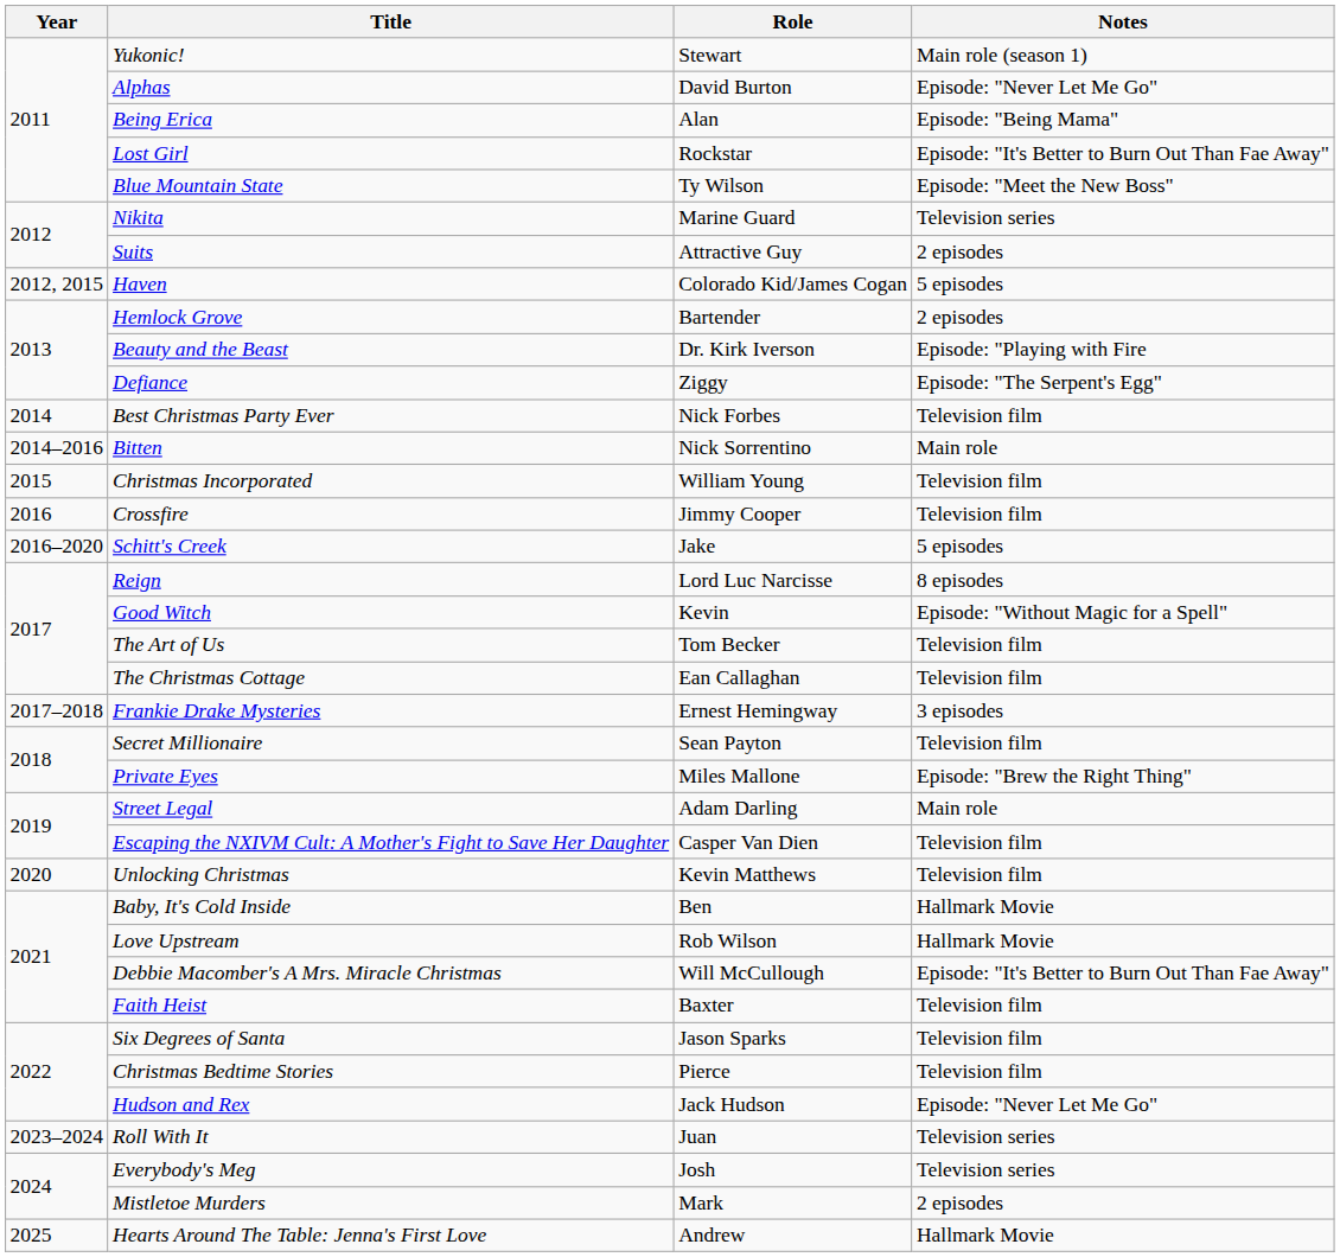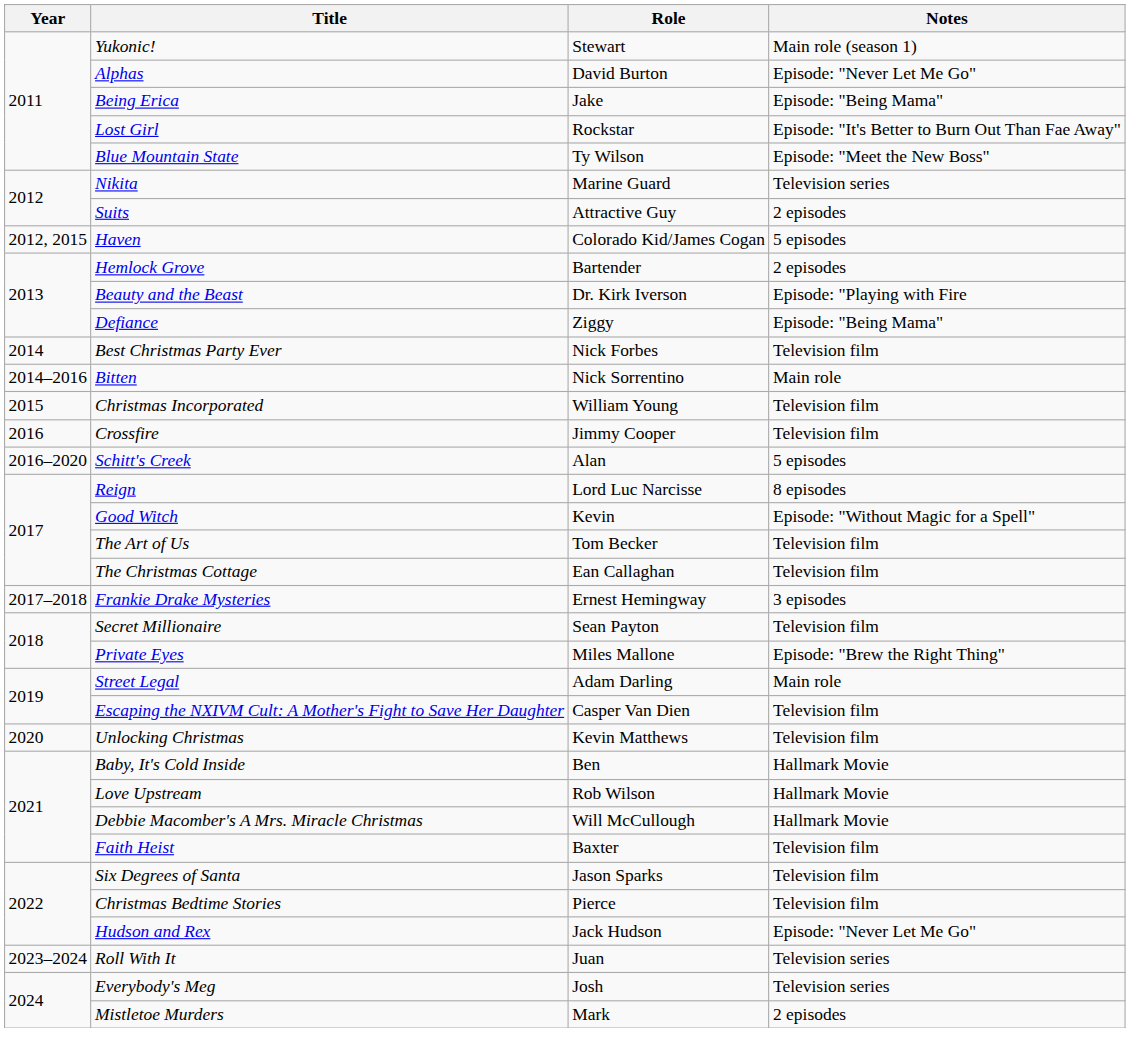 <table class="wikitable sortable">
 <tr>
 <th>Year</th>
 <th>Title</th>
 <th>Role</th>
 <th class="unsortable">Notes</th>
 </tr>
 <tr>
 <td rowspan="5">2011</td>
 <td><em>Yukonic!</em></td>
 <td>Stewart</td>
 <td>Main role (season 1)</td>
 </tr>
 <tr>
 <td><em><a href='#'>Alphas</a></em></td>
 <td>David Burton</td>
 <td>Episode: "Never Let Me Go"</td>
 </tr>
 <tr>
 <td><em><a href='#'>Being Erica</a></em></td>
-<td>Alan</td>
+<td>Jake</td>
 <td>Episode: "Being Mama"</td>
 </tr>
 <tr>
 <td><em><a href='#'>Lost Girl</a></em></td>
 <td>Rockstar</td>
 <td>Episode: "It's Better to Burn Out Than Fae Away"</td>
 </tr>
 <tr>
 <td><em><a href='#'>Blue Mountain State</a></em></td>
 <td>Ty Wilson</td>
 <td>Episode: "Meet the New Boss"</td>
 </tr>
 <tr>
 <td rowspan="2">2012</td>
 <td><em><a href='#'>Nikita</a></em></td>
 <td>Marine Guard</td>
 <td>Television series</td>
 </tr>
 <tr>
 <td><em><a href='#'>Suits</a></em></td>
 <td>Attractive Guy</td>
 <td>2 episodes</td>
 </tr>
 <tr>
 <td>2012, 2015</td>
 <td><em><a href='#'>Haven</a></em></td>
 <td>Colorado Kid/James Cogan</td>
 <td>5 episodes</td>
 </tr>
 <tr>
 <td rowspan="3">2013</td>
 <td><em><a href='#'>Hemlock Grove</a></em></td>
 <td>Bartender</td>
 <td>2 episodes</td>
 </tr>
 <tr>
 <td><em><a href='#'>Beauty and the Beast</a></em></td>
 <td>Dr. Kirk Iverson</td>
 <td>Episode: "Playing with Fire</td>
 </tr>
 <tr>
 <td><em><a href='#'>Defiance</a></em></td>
 <td>Ziggy</td>
-<td>Episode: "The Serpent's Egg"</td>
+<td>Episode: "Being Mama"</td>
 </tr>
 <tr>
 <td>2014</td>
 <td><em>Best Christmas Party Ever</em></td>
 <td>Nick Forbes</td>
 <td>Television film</td>
 </tr>
 <tr>
 <td>2014–2016</td>
 <td><em><a href='#'>Bitten</a></em></td>
 <td>Nick Sorrentino</td>
 <td>Main role</td>
 </tr>
 <tr>
 <td>2015</td>
 <td><em>Christmas Incorporated</em></td>
 <td>William Young</td>
 <td>Television film</td>
 </tr>
 <tr>
 <td>2016</td>
 <td><em>Crossfire</em></td>
 <td>Jimmy Cooper</td>
 <td>Television film</td>
 </tr>
 <tr>
 <td>2016–2020</td>
 <td><em><a href='#'>Schitt's Creek</a></em></td>
-<td>Jake</td>
+<td>Alan</td>
 <td>5 episodes</td>
 </tr>
 <tr>
 <td rowspan="4">2017</td>
 <td><em><a href='#'>Reign</a></em></td>
 <td>Lord Luc Narcisse</td>
 <td>8 episodes</td>
 </tr>
 <tr>
 <td><em><a href='#'>Good Witch</a></em></td>
 <td>Kevin</td>
 <td>Episode: "Without Magic for a Spell"</td>
 </tr>
 <tr>
 <td data-sort-value="Art of Us, The"><em>The Art of Us</em></td>
 <td>Tom Becker</td>
 <td>Television film</td>
 </tr>
 <tr>
 <td data-sort-value="Christmas Cottage, The"><em>The Christmas Cottage</em></td>
 <td>Ean Callaghan</td>
 <td>Television film</td>
 </tr>
 <tr>
 <td>2017–2018</td>
 <td><em><a href='#'>Frankie Drake Mysteries</a></em></td>
 <td>Ernest Hemingway</td>
 <td>3 episodes</td>
 </tr>
 <tr>
 <td rowspan="2">2018</td>
 <td><em>Secret Millionaire</em></td>
 <td>Sean Payton</td>
 <td>Television film</td>
 </tr>
 <tr>
 <td><em><a href='#'>Private Eyes</a></em></td>
 <td>Miles Mallone</td>
 <td>Episode: "Brew the Right Thing"</td>
 </tr>
 <tr>
 <td rowspan="2">2019</td>
 <td><em><a href='#'>Street Legal</a></em></td>
 <td>Adam Darling</td>
 <td>Main role</td>
 </tr>
 <tr>
 <td><em><a href='#'>Escaping the NXIVM Cult: A Mother's Fight to Save Her Daughter</a></em></td>
 <td>Casper Van Dien</td>
 <td>Television film</td>
 </tr>
 <tr>
 <td>2020</td>
 <td><em>Unlocking Christmas</em></td>
 <td>Kevin Matthews</td>
 <td>Television film</td>
 </tr>
 <tr>
 <td rowspan="4">2021</td>
 <td><em>Baby, It's Cold Inside</em></td>
 <td>Ben</td>
 <td>Hallmark Movie</td>
 </tr>
 <tr>
 <td><em>Love Upstream</em></td>
 <td>Rob Wilson</td>
 <td>Hallmark Movie</td>
 </tr>
 <tr>
 <td><em>Debbie Macomber's A Mrs. Miracle Christmas</em></td>
 <td>Will McCullough</td>
-<td>Episode: "It's Better to Burn Out Than Fae Away"</td>
+<td>Hallmark Movie</td>
 </tr>
 <tr>
 <td><em><a href='#'>Faith Heist</a></em></td>
 <td>Baxter</td>
 <td>Television film</td>
 </tr>
 <tr>
 <td rowspan="3">2022</td>
 <td><em>Six Degrees of Santa</em></td>
 <td>Jason Sparks</td>
 <td>Television film</td>
 </tr>
 <tr>
 <td><em>Christmas Bedtime Stories</em></td>
 <td>Pierce</td>
 <td>Television film</td>
 </tr>
 <tr>
 <td><em><a href='#'>Hudson and Rex</a></em></td>
 <td>Jack Hudson</td>
 <td>Episode: "Never Let Me Go"</td>
 </tr>
 <tr>
 <td>2023–2024</td>
 <td><em>Roll With It</em></td>
 <td>Juan</td>
 <td>Television series</td>
 </tr>
 <tr>
 <td rowspan="2">2024</td>
 <td><em>Everybody's Meg</em></td>
 <td>Josh</td>
 <td>Television series</td>
 </tr>
 <tr>
 <td><em>Mistletoe Murders</em></td>
 <td>Mark</td>
 <td>2 episodes</td>
 </tr>
-<tr>
-<td>2025</td>
-<td><em>Hearts Around The Table:  Jenna's First Love</em></td>
-<td>Andrew</td>
-<td>Hallmark Movie</td>
-</tr>
 </table>
